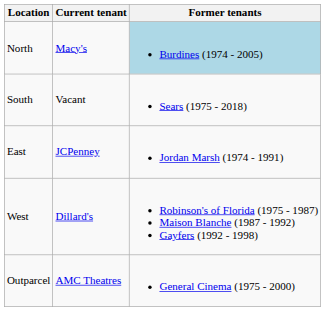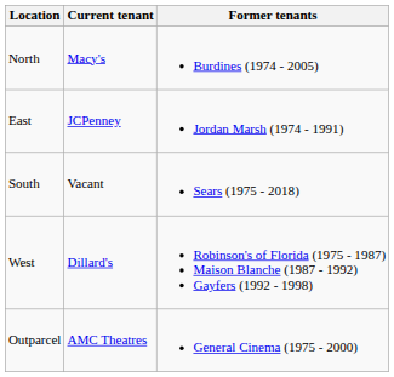 <table class="wikitable">
 <tr>
 <th>Location</th>
 <th>Current tenant</th>
 <th>Former tenants</th>
 </tr>
 <tr>
 <td>North</td>
 <td><a href='#'>Macy's</a></td>
-<td style="background: lightblue;"><br><ul><li><a href='#'>Burdines</a> (1974 - 2005)</li></ul></td>
+<td><br><ul><li><a href='#'>Burdines</a> (1974 - 2005)</li></ul></td>
+</tr>
+<tr>
+<td>East</td>
+<td><a href='#'>JCPenney</a></td>
+<td><br><ul><li><a href='#'>Jordan Marsh</a> (1974 - 1991)</li></ul></td>
 </tr>
 <tr>
 <td>South</td>
 <td>Vacant</td>
 <td><br><ul><li><a href='#'>Sears</a> (1975 - 2018)</li></ul></td>
-</tr>
-<tr>
-<td>East</td>
-<td><a href='#'>JCPenney</a></td>
-<td><br><ul><li><a href='#'>Jordan Marsh</a> (1974 - 1991)</li></ul></td>
 </tr>
 <tr>
 <td>West</td>
 <td><a href='#'>Dillard's</a></td>
 <td><br><ul><li><a href='#'>Robinson's of Florida</a> (1975 - 1987)</li><li><a href='#'>Maison Blanche</a> (1987 - 1992)</li><li><a href='#'>Gayfers</a> (1992 - 1998)</li></ul></td>
 </tr>
 <tr>
 <td>Outparcel</td>
 <td><a href='#'>AMC Theatres</a></td>
 <td><br><ul><li><a href='#'>General Cinema</a> (1975 - 2000)</li></ul></td>
 </tr>
 </table>
